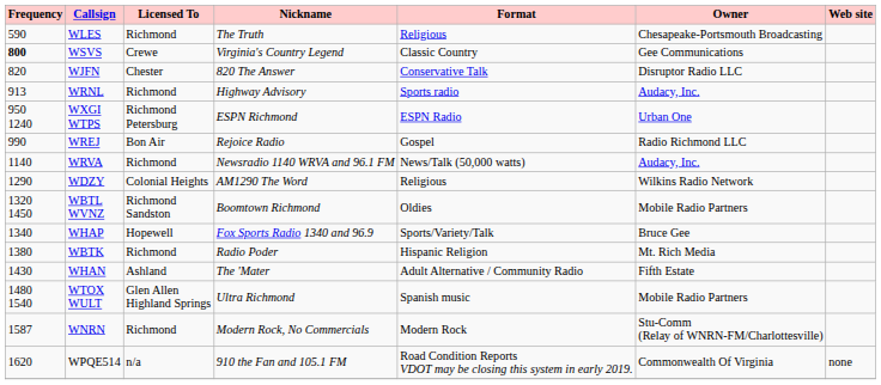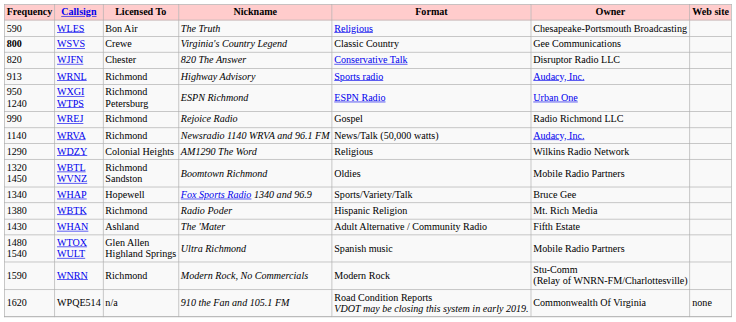 <table class="wikitable">
 <tr>
 <th style="background:#ffcccc;">Frequency</th>
 <th style="background:#ffcccc;"><a href='#'>Callsign</a></th>
 <th style="background:#ffcccc;">Licensed To</th>
 <th style="background:#ffcccc;">Nickname</th>
 <th style="background:#ffcccc;">Format</th>
 <th style="background:#ffcccc;">Owner</th>
 <th style="background:#ffcccc;">Web site</th>
 </tr>
 <tr>
 <td>590</td>
 <td><a href='#'>WLES</a></td>
-<td>Richmond</td>
+<td>Bon Air</td>
 <td><em>The Truth</em></td>
 <td><a href='#'>Religious</a></td>
 <td>Chesapeake-Portsmouth Broadcasting</td>
 <td></td>
 </tr>
 <tr>
 <td><strong>800</strong></td>
 <td><a href='#'>WSVS</a></td>
 <td>Crewe</td>
 <td><em>Virginia's Country Legend</em></td>
 <td>Classic Country</td>
 <td>Gee Communications</td>
 <td></td>
 </tr>
 <tr>
 <td>820</td>
 <td><a href='#'>WJFN</a></td>
 <td>Chester</td>
 <td><em>820 The Answer</em></td>
 <td><a href='#'>Conservative Talk</a></td>
 <td>Disruptor Radio LLC</td>
 <td></td>
 </tr>
 <tr>
 <td>913</td>
 <td><a href='#'>WRNL</a></td>
 <td>Richmond</td>
 <td><em>Highway Advisory</em></td>
 <td><a href='#'>Sports radio</a></td>
 <td><a href='#'>Audacy, Inc.</a></td>
 <td></td>
 </tr>
 <tr>
 <td>950<br>1240</td>
 <td><a href='#'>WXGI</a><br><a href='#'>WTPS</a></td>
 <td>Richmond<br>Petersburg</td>
 <td><em>ESPN Richmond</em></td>
 <td><a href='#'>ESPN Radio</a></td>
 <td><a href='#'>Urban One</a></td>
 <td></td>
 </tr>
 <tr>
 <td>990</td>
 <td><a href='#'>WREJ</a></td>
-<td>Bon Air</td>
+<td>Richmond</td>
 <td><em>Rejoice Radio</em></td>
 <td>Gospel</td>
 <td>Radio Richmond LLC</td>
 <td></td>
 </tr>
 <tr>
 <td>1140</td>
 <td><a href='#'>WRVA</a></td>
 <td>Richmond</td>
 <td><em>Newsradio 1140 WRVA and 96.1 FM</em></td>
 <td>News/Talk (50,000 watts)</td>
 <td><a href='#'>Audacy, Inc.</a></td>
 <td></td>
 </tr>
 <tr>
 <td>1290</td>
 <td><a href='#'>WDZY</a></td>
 <td>Colonial Heights</td>
 <td><em>AM1290 The Word</em></td>
 <td>Religious</td>
 <td>Wilkins Radio Network</td>
 <td></td>
 </tr>
 <tr>
 <td>1320 <br> 1450</td>
 <td><a href='#'>WBTL</a><br><a href='#'>WVNZ</a></td>
 <td>Richmond<br>Sandston</td>
 <td><em>Boomtown Richmond</em></td>
 <td>Oldies</td>
 <td>Mobile Radio Partners</td>
 <td></td>
 </tr>
 <tr>
 <td>1340</td>
 <td><a href='#'>WHAP</a></td>
 <td>Hopewell</td>
 <td><em><a href='#'>Fox Sports Radio</a> 1340 and 96.9</em></td>
 <td>Sports/Variety/Talk</td>
 <td>Bruce Gee</td>
 <td></td>
 </tr>
 <tr>
 <td>1380</td>
 <td><a href='#'>WBTK</a></td>
 <td>Richmond</td>
 <td><em>Radio Poder</em></td>
 <td>Hispanic Religion</td>
 <td>Mt. Rich Media</td>
 <td></td>
 </tr>
 <tr>
 <td>1430</td>
 <td><a href='#'>WHAN</a></td>
 <td>Ashland</td>
 <td><em>The 'Mater</em></td>
 <td>Adult Alternative / Community Radio</td>
 <td>Fifth Estate</td>
 <td></td>
 </tr>
 <tr>
 <td>1480<br>1540</td>
 <td><a href='#'>WTOX</a><br><a href='#'>WULT</a></td>
 <td>Glen Allen<br>Highland Springs</td>
 <td><em>Ultra Richmond</em></td>
 <td>Spanish music</td>
 <td>Mobile Radio Partners</td>
 <td></td>
 </tr>
 <tr>
-<td>1587</td>
+<td>1590</td>
 <td><a href='#'>WNRN</a></td>
 <td>Richmond</td>
 <td><em>Modern Rock, No Commercials</em></td>
 <td>Modern Rock</td>
 <td>Stu-Comm<br>(Relay of WNRN-FM/Charlottesville)</td>
 <td></td>
 </tr>
 <tr>
 <td>1620</td>
 <td>WPQE514</td>
 <td>n/a</td>
 <td><em>910 the Fan and 105.1 FM</em></td>
 <td>Road Condition Reports<br><em>VDOT may be closing this system in early 2019.</em></td>
 <td>Commonwealth Of Virginia</td>
 <td>none</td>
 </tr>
 <tr>
 </tr>
 </table>
